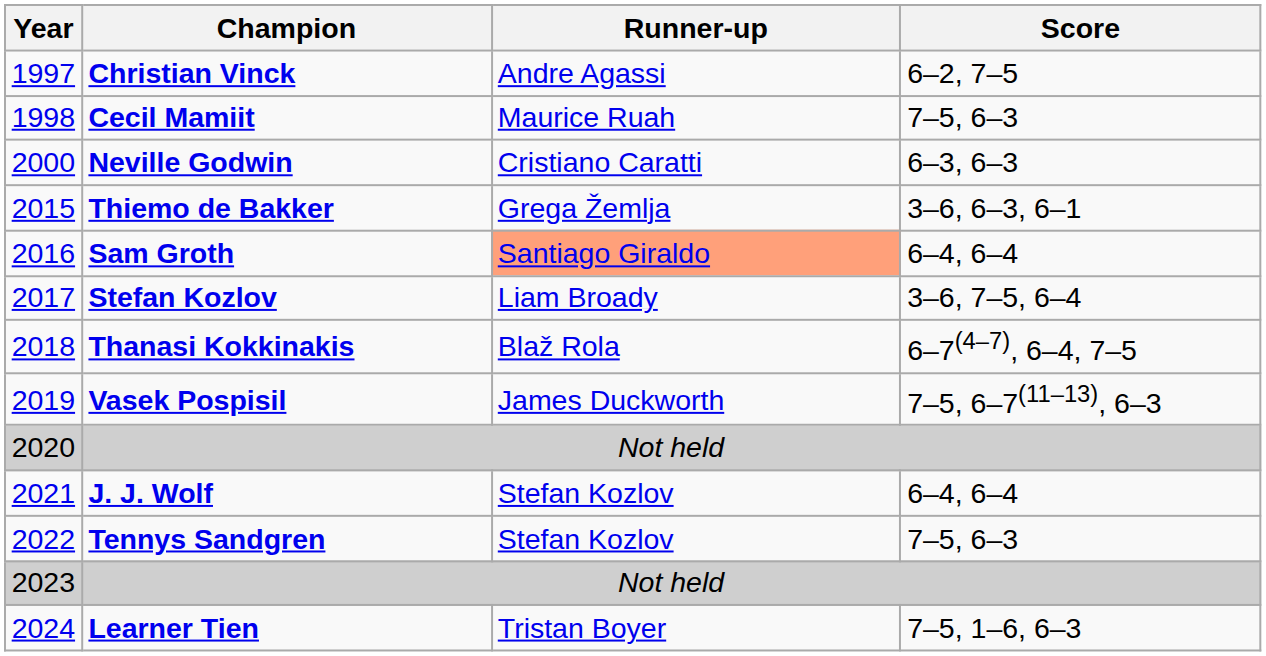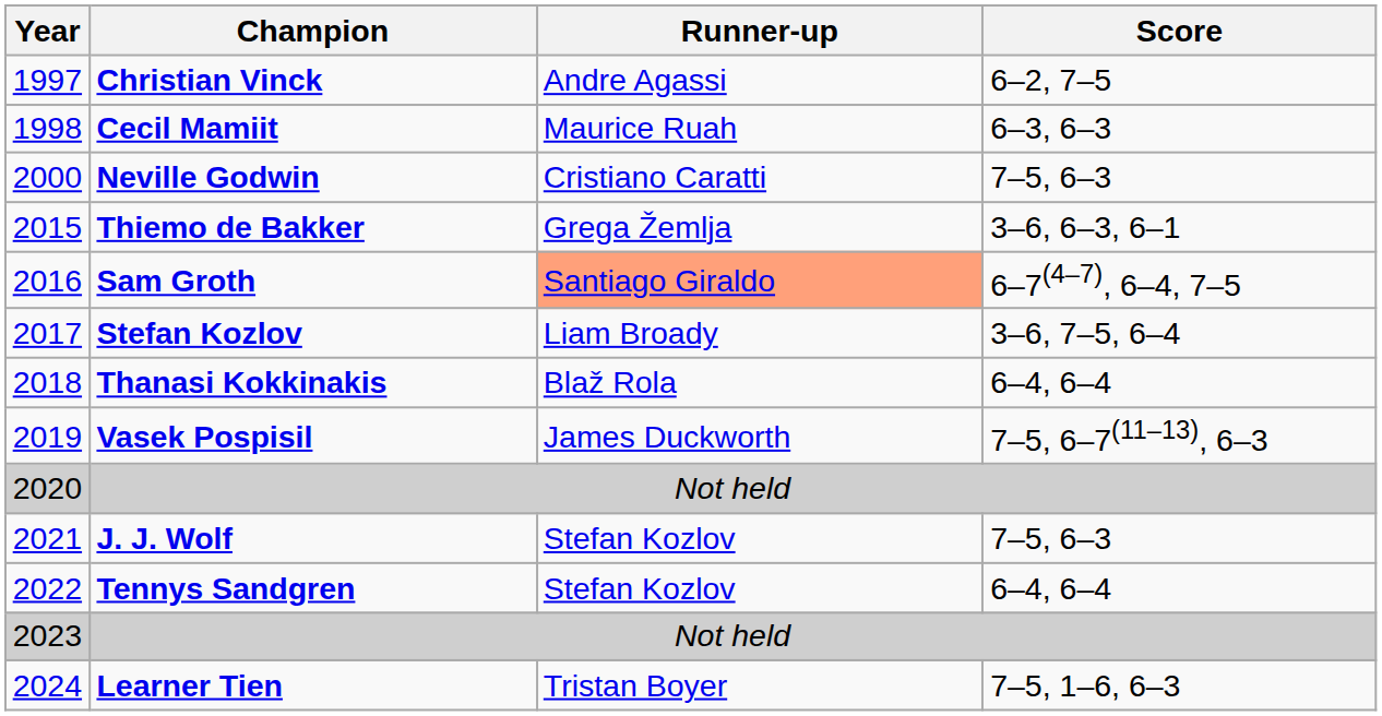 <table class="wikitable" style="font-size:90%">
 <tr>
 <th>Year</th>
 <th width="200">Champion</th>
 <th width="200">Runner-up</th>
 <th width="175">Score</th>
 </tr>
 <tr>
 <td><a href='#'>1997</a></td>
 <td> <strong><a href='#'>Christian Vinck</a></strong></td>
 <td> <a href='#'>Andre Agassi</a></td>
 <td>6–2, 7–5 </td>
 </tr>
 <tr>
 <td><a href='#'>1998</a></td>
 <td> <strong><a href='#'>Cecil Mamiit</a></strong></td>
 <td> <a href='#'>Maurice Ruah</a></td>
-<td>7–5, 6–3 </td>
+<td>6–3, 6–3 </td>
 </tr>
 <tr>
 <td><a href='#'>2000</a></td>
 <td> <strong><a href='#'>Neville Godwin</a></strong></td>
 <td> <a href='#'>Cristiano Caratti</a></td>
-<td>6–3, 6–3 </td>
+<td>7–5, 6–3 </td>
 </tr>
 <tr>
 <td><a href='#'>2015</a></td>
 <td> <strong><a href='#'>Thiemo de Bakker</a></strong></td>
 <td> <a href='#'>Grega Žemlja</a></td>
 <td>3–6, 6–3, 6–1</td>
 </tr>
 <tr>
 <td><a href='#'>2016</a></td>
 <td> <strong><a href='#'>Sam Groth</a></strong></td>
 <td style="background: lightsalmon;"> <a href='#'>Santiago Giraldo</a></td>
-<td>6–4, 6–4</td>
+<td>6–7<sup>(4–7)</sup>, 6–4, 7–5</td>
 </tr>
 <tr>
 <td><a href='#'>2017</a></td>
 <td> <strong><a href='#'>Stefan Kozlov</a></strong></td>
 <td> <a href='#'>Liam Broady</a></td>
 <td>3–6, 7–5, 6–4</td>
 </tr>
 <tr>
 <td><a href='#'>2018</a></td>
 <td> <strong><a href='#'>Thanasi Kokkinakis</a></strong></td>
 <td> <a href='#'>Blaž Rola</a></td>
-<td>6–7<sup>(4–7)</sup>, 6–4, 7–5</td>
+<td>6–4, 6–4</td>
 </tr>
 <tr>
 <td><a href='#'>2019</a></td>
 <td> <strong><a href='#'>Vasek Pospisil</a></strong></td>
 <td> <a href='#'>James Duckworth</a></td>
 <td>7–5, 6–7<sup>(11–13)</sup>, 6–3</td>
 </tr>
 <tr>
 <td style="background:#cfcfcf">2020</td>
 <td colspan=3 align=center style="background:#cfcfcf"><em>Not held</em></td>
 </tr>
 <tr>
 <td><a href='#'>2021</a></td>
 <td> <strong><a href='#'>J. J. Wolf</a></strong></td>
 <td> <a href='#'>Stefan Kozlov</a></td>
-<td>6–4, 6–4</td>
+<td>7–5, 6–3</td>
 </tr>
 <tr>
 <td><a href='#'>2022</a></td>
 <td> <strong><a href='#'>Tennys Sandgren</a></strong></td>
 <td> <a href='#'>Stefan Kozlov</a></td>
-<td>7–5, 6–3</td>
+<td>6–4, 6–4</td>
 </tr>
 <tr>
 <td style="background:#cfcfcf">2023</td>
 <td colspan=3 align=center style="background:#cfcfcf"><em>Not held</em></td>
 </tr>
 <tr>
 <td><a href='#'>2024</a></td>
 <td> <strong><a href='#'>Learner Tien</a></strong></td>
 <td> <a href='#'>Tristan Boyer</a></td>
 <td>7–5, 1–6, 6–3</td>
 </tr>
 </table>
